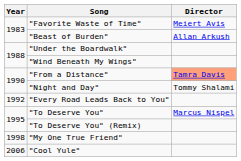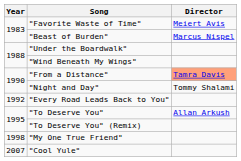 <table class="wikitable" style="text-align:left;">
 <tr>
 <th width="30">Year</th>
 <th width="235">Song</th>
 <th>Director</th>
 </tr>
 <tr>
 <td rowspan="2" align="center">1983</td>
 <td>"Favorite Waste of Time"</td>
 <td><a href='#'>Meiert Avis</a></td>
 </tr>
 <tr>
 <td>"Beast of Burden"</td>
-<td><a href='#'>Allan Arkush</a></td>
+<td><a href='#'>Marcus Nispel</a></td>
 </tr>
 <tr>
 <td rowspan="2" align="center">1988</td>
 <td>"Under the Boardwalk"</td>
 <td></td>
 </tr>
 <tr>
 <td>"Wind Beneath My Wings"</td>
 <td></td>
 </tr>
 <tr>
 <td rowspan="2">1990</td>
 <td>"From a Distance"</td>
 <td style="background: lightsalmon;"><a href='#'>Tamra Davis</a></td>
 </tr>
 <tr>
 <td>"Night and Day"</td>
 <td>Tommy Shalami</td>
 </tr>
 <tr>
 <td align="center">1992</td>
 <td>"Every Road Leads Back to You"</td>
 <td></td>
 </tr>
 <tr>
 <td rowspan="2" align="center">1995</td>
 <td>"To Deserve You"</td>
-<td><a href='#'>Marcus Nispel</a></td>
+<td><a href='#'>Allan Arkush</a></td>
 </tr>
 <tr>
 <td>"To Deserve You" (Remix)</td>
 <td></td>
 </tr>
 <tr>
 <td align="center">1998</td>
 <td>"My One True Friend"</td>
 <td></td>
 </tr>
 <tr>
-<td align="center">2006</td>
+<td align="center">2007</td>
 <td>"Cool Yule"</td>
 <td></td>
 </tr>
 </table>
